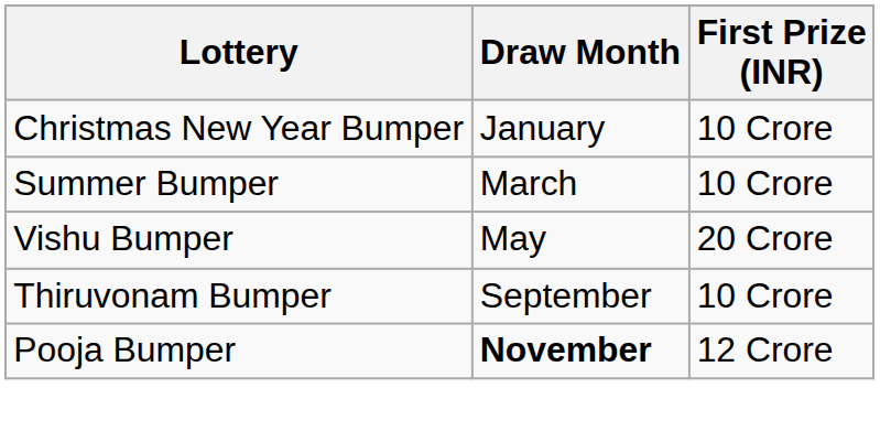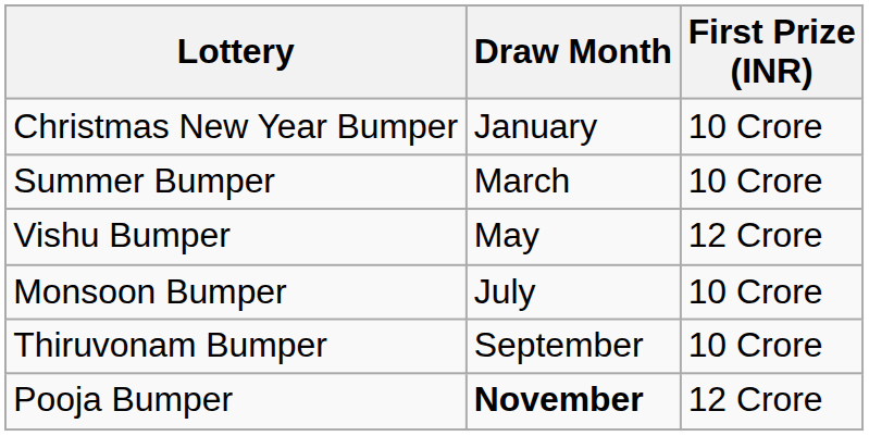 <table class="wikitable">
 <tr>
 <th>Lottery</th>
 <th>Draw Month</th>
 <th>First Prize<br>(INR)</th>
 </tr>
 <tr>
 <td>Christmas New Year Bumper</td>
 <td>January</td>
 <td>10 Crore</td>
 </tr>
 <tr>
 <td>Summer Bumper</td>
 <td>March</td>
 <td>10 Crore</td>
 </tr>
 <tr>
 <td>Vishu Bumper</td>
 <td>May</td>
-<td>20 Crore</td>
+<td>12 Crore</td>
+</tr>
+<tr>
+<td>Monsoon Bumper</td>
+<td>July</td>
+<td>10 Crore</td>
 </tr>
 <tr>
 <td>Thiruvonam Bumper</td>
 <td>September</td>
 <td>10 Crore</td>
 </tr>
 <tr>
 <td>Pooja Bumper</td>
 <td><strong>November</strong></td>
 <td>12 Crore</td>
 </tr>
 </table>
